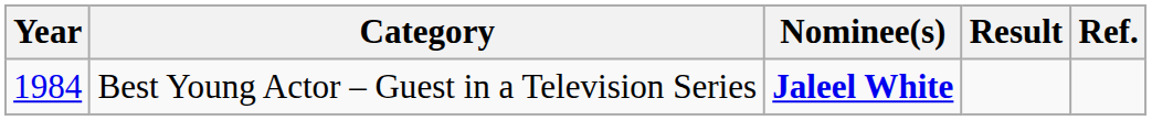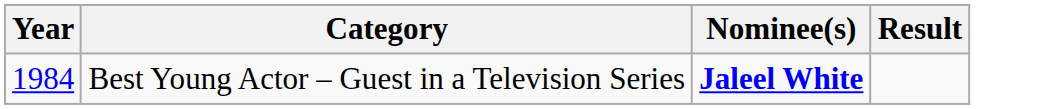 <table class="wikitable">
 <tr>
 <th>Year</th>
 <th>Category</th>
 <th>Nominee(s)</th>
 <th>Result</th>
-<th>Ref.</th>
 </tr>
 <tr>
 <td><a href='#'>1984</a></td>
 <td>Best Young Actor – Guest in a Television Series</td>
 <td><strong><a href='#'>Jaleel White</a></strong></td>
 <td></td>
-<td align="center"></td>
 </tr>
 </table>
